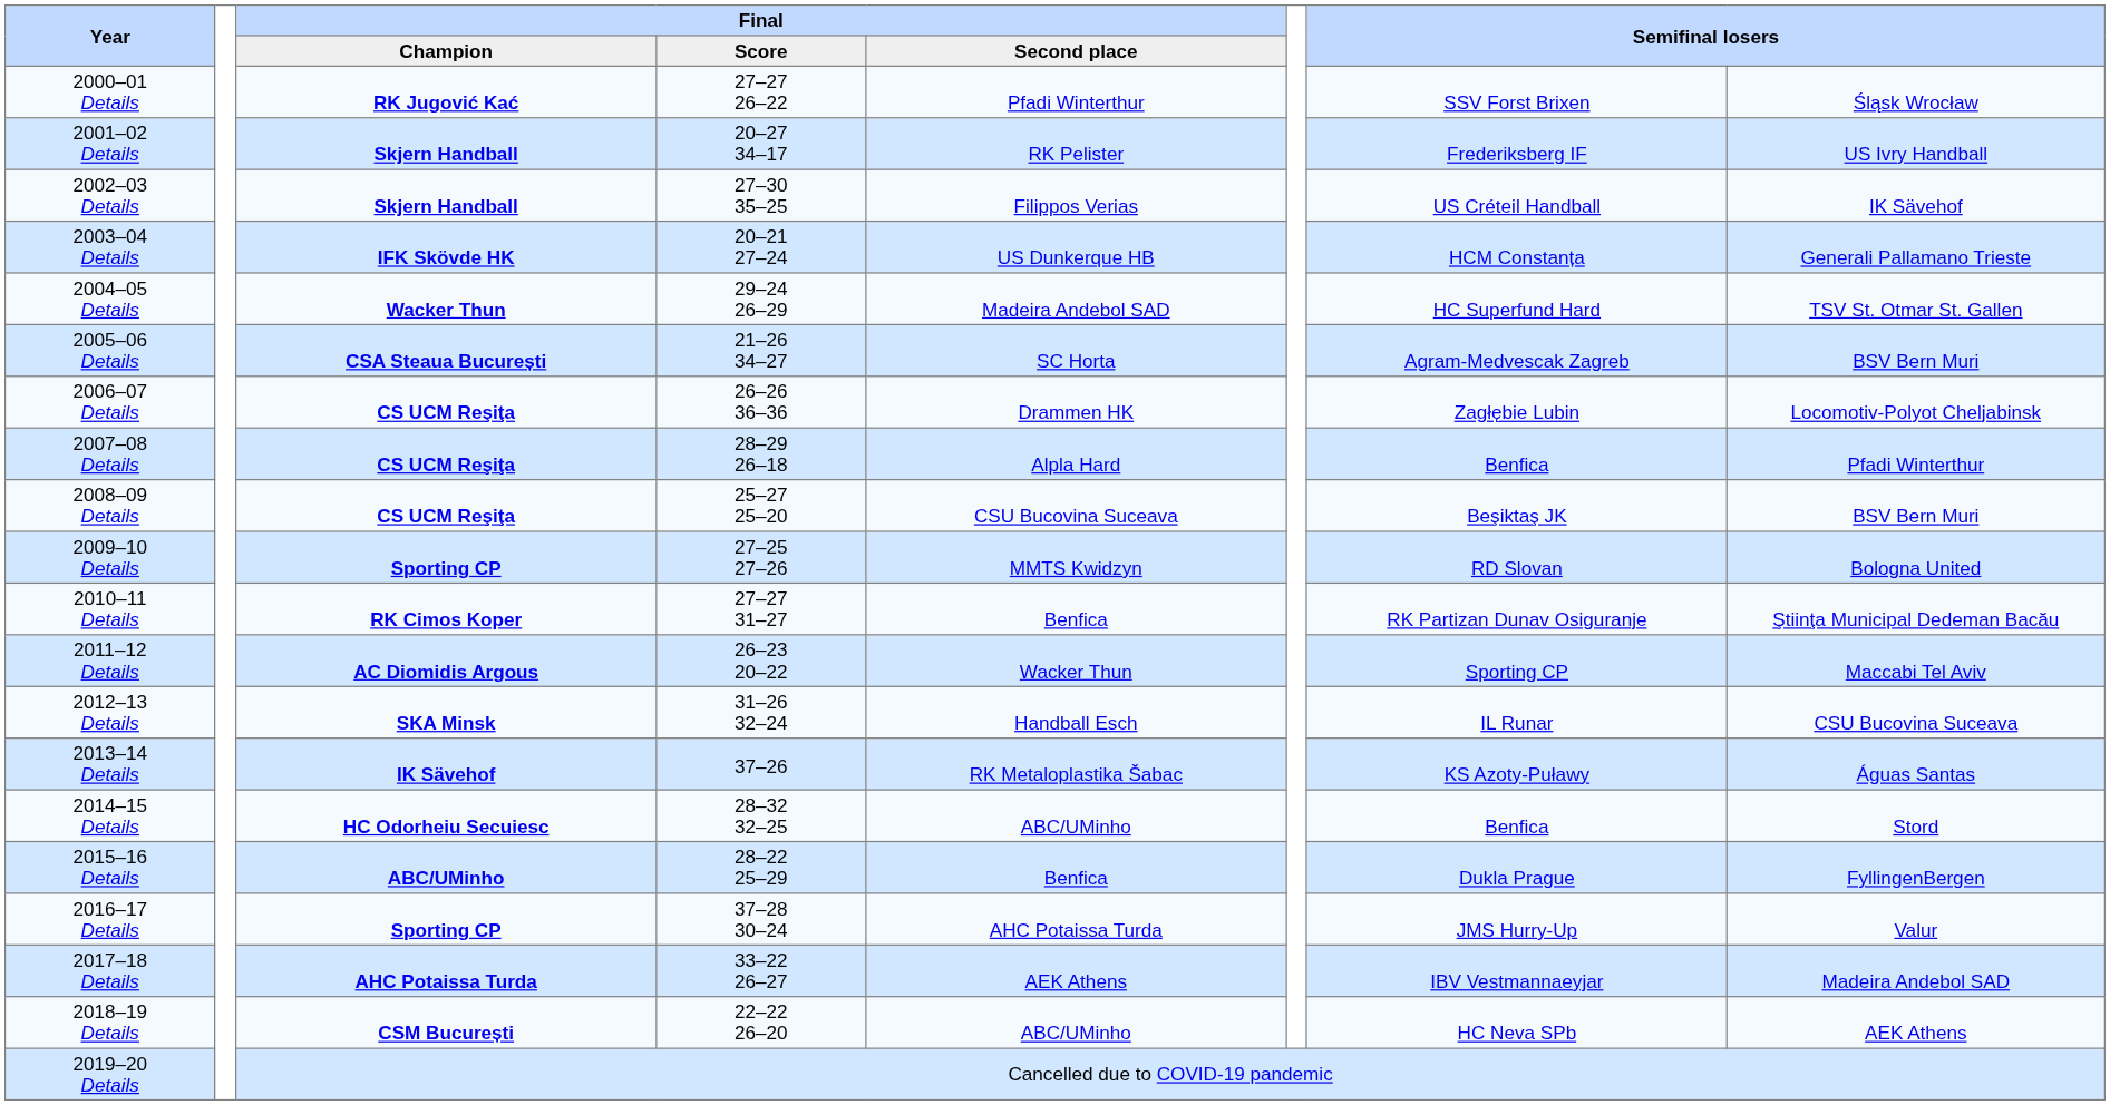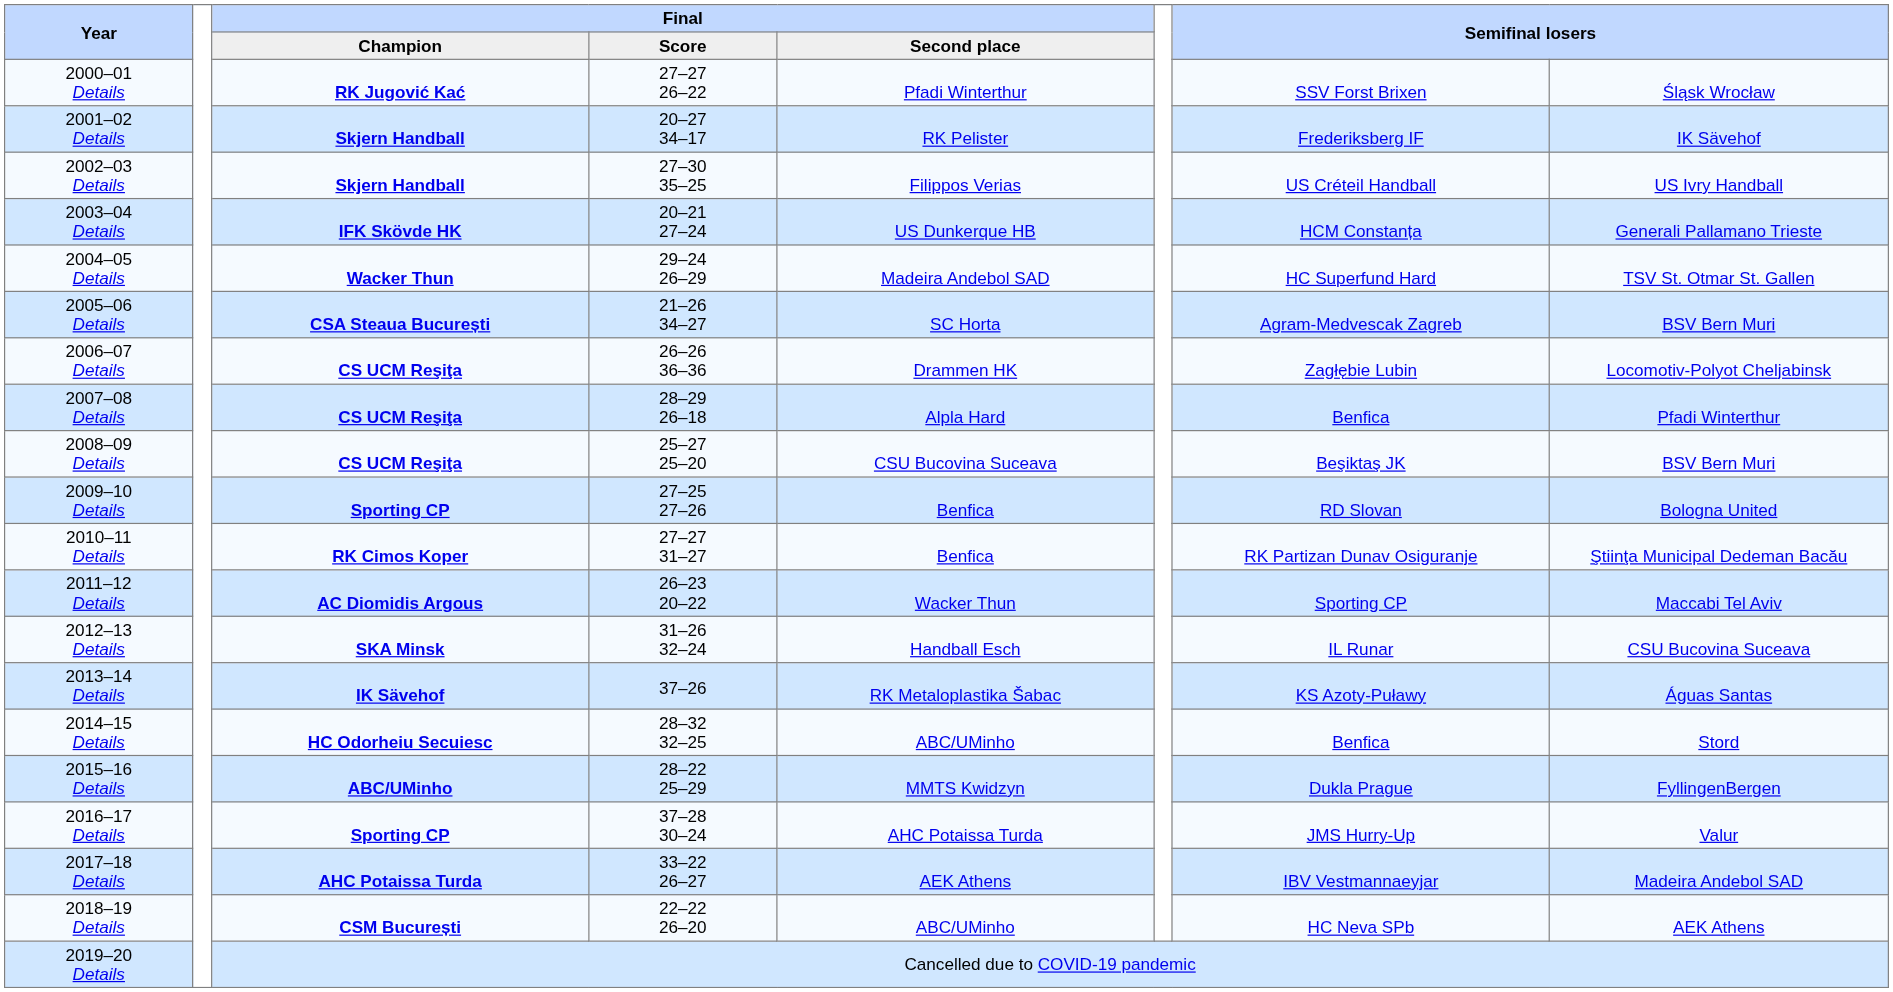 <table border=1 style="border-collapse:collapse; font-size:90%;" cellpadding=3 cellspacing=0 width=100%>
 <tr bgcolor=#C1D8FF>
 <th rowspan=2 width="10%">Year</th>
 <th rowspan="22" width="1%" bgcolor="ffffff"></th>
 <th colspan=3>Final</th>
 <th rowspan="21" width="1%" bgcolor="ffffff"></th>
 <th ! colspan="3" rowspan="2" width="40%">Semifinal losers</th>
 </tr>
 <tr bgcolor=#EFEFEF>
 <th width="20%">Champion</th>
 <th width="10%">Score</th>
 <th width="20%">Second place</th>
 </tr>
 <tr align=center bgcolor=#F5FAFF>
 <td>2000–01<br><em><a href='#'>Details</a></em></td>
 <td><br> <strong><a href='#'>RK Jugović Kać</a></strong></td>
 <td>27–27 <br> 26–22</td>
 <td><br> <a href='#'>Pfadi Winterthur</a></td>
 <td width="20%"><br> <a href='#'>SSV Forst Brixen</a></td>
 <td><br> <a href='#'>Śląsk Wrocław</a></td>
 </tr>
 <tr align=center bgcolor=#D0E7FF>
 <td>2001–02<br><em><a href='#'>Details</a></em></td>
 <td><br> <strong><a href='#'>Skjern Handball</a></strong></td>
 <td>20–27 <br> 34–17</td>
 <td><br> <a href='#'>RK Pelister</a></td>
 <td><br><a href='#'>Frederiksberg IF</a></td>
-<td><br> <a href='#'>US Ivry Handball</a></td>
+<td><br> <a href='#'>IK Sävehof</a></td>
 </tr>
 <tr align=center bgcolor=#F5FAFF>
 <td>2002–03<br><em><a href='#'>Details</a></em></td>
 <td><br> <strong><a href='#'>Skjern Handball</a></strong></td>
 <td>27–30 <br> 35–25</td>
 <td><br><a href='#'>Filippos Verias</a></td>
 <td><br> <a href='#'>US Créteil Handball</a></td>
-<td><br> <a href='#'>IK Sävehof</a></td>
+<td><br> <a href='#'>US Ivry Handball</a></td>
 </tr>
 <tr align=center bgcolor=#D0E7FF>
 <td>2003–04<br><em><a href='#'>Details</a></em></td>
 <td><br> <strong><a href='#'>IFK Skövde HK</a></strong></td>
 <td>20–21 <br> 27–24</td>
 <td><br> <a href='#'>US Dunkerque HB</a></td>
 <td><br> <a href='#'>HCM Constanța</a></td>
 <td><br> <a href='#'>Generali Pallamano Trieste</a></td>
 </tr>
 <tr align=center bgcolor=#F5FAFF>
 <td>2004–05<br><em><a href='#'>Details</a></em></td>
 <td><br> <strong><a href='#'>Wacker Thun</a></strong></td>
 <td>29–24 <br> 26–29</td>
 <td><br> <a href='#'>Madeira Andebol SAD</a></td>
 <td><br> <a href='#'>HC Superfund Hard</a></td>
 <td><br> <a href='#'>TSV St. Otmar St. Gallen</a></td>
 </tr>
 <tr align=center bgcolor=#D0E7FF>
 <td>2005–06<br><em><a href='#'>Details</a></em></td>
 <td><br> <strong><a href='#'>CSA Steaua București</a></strong></td>
 <td>21–26 <br> 34–27</td>
 <td><br> <a href='#'>SC Horta</a></td>
 <td><br> <a href='#'>Agram-Medvescak Zagreb</a></td>
 <td><br> <a href='#'>BSV Bern Muri</a></td>
 </tr>
 <tr align=center bgcolor=#F5FAFF>
 <td>2006–07<br><em><a href='#'>Details</a></em></td>
 <td><br> <strong><a href='#'>CS UCM Reşiţa</a></strong></td>
 <td>26–26 <br> 36–36</td>
 <td><br> <a href='#'>Drammen HK</a></td>
 <td><br> <a href='#'>Zagłębie Lubin</a></td>
 <td><br> <a href='#'>Locomotiv-Polyot Cheljabinsk</a></td>
 </tr>
 <tr align=center bgcolor=#D0E7FF>
 <td>2007–08<br><em><a href='#'>Details</a></em></td>
 <td><br> <strong><a href='#'>CS UCM Reşiţa</a></strong></td>
 <td>28–29 <br> 26–18</td>
 <td><br> <a href='#'>Alpla Hard</a></td>
 <td><br> <a href='#'>Benfica</a></td>
 <td><br> <a href='#'>Pfadi Winterthur</a></td>
 </tr>
 <tr align=center bgcolor=#F5FAFF>
 <td>2008–09<br><em><a href='#'>Details</a></em></td>
 <td><br> <strong><a href='#'>CS UCM Reşiţa</a></strong></td>
 <td>25–27 <br> 25–20</td>
 <td><br> <a href='#'>CSU Bucovina Suceava</a></td>
 <td><br> <a href='#'>Beşiktaş JK</a></td>
 <td><br> <a href='#'>BSV Bern Muri</a></td>
 </tr>
 <tr align=center bgcolor=#D0E7FF>
 <td>2009–10<br><em><a href='#'>Details</a></em></td>
 <td><br> <strong><a href='#'>Sporting CP</a></strong></td>
 <td>27–25 <br> 27–26</td>
-<td><br> <a href='#'>MMTS Kwidzyn</a></td>
+<td><br> <a href='#'>Benfica</a></td>
 <td><br> <a href='#'>RD Slovan</a></td>
 <td><br> <a href='#'>Bologna United</a></td>
 </tr>
 <tr align=center bgcolor=#F5FAFF>
 <td>2010–11<br><em><a href='#'>Details</a></em></td>
 <td><br> <strong><a href='#'>RK Cimos Koper</a></strong></td>
 <td>27–27 <br> 31–27</td>
 <td><br> <a href='#'>Benfica</a></td>
 <td><br> <a href='#'>RK Partizan Dunav Osiguranje</a></td>
 <td><br> <a href='#'>Ştiinţa Municipal Dedeman Bacău</a></td>
 </tr>
 <tr align=center bgcolor=#D0E7FF>
 <td>2011–12<br><em><a href='#'>Details</a></em></td>
 <td><br> <strong><a href='#'>AC Diomidis Argous</a></strong></td>
 <td>26–23 <br> 20–22</td>
 <td><br> <a href='#'>Wacker Thun</a></td>
 <td><br> <a href='#'>Sporting CP</a></td>
 <td><br> <a href='#'>Maccabi Tel Aviv</a></td>
 </tr>
 <tr align=center bgcolor=#F5FAFF>
 <td>2012–13<br><em><a href='#'>Details</a></em></td>
 <td><br> <strong><a href='#'>SKA Minsk</a></strong></td>
 <td>31–26 <br> 32–24</td>
 <td><br> <a href='#'>Handball Esch</a></td>
 <td><br> <a href='#'>IL Runar</a></td>
 <td><br> <a href='#'>CSU Bucovina Suceava</a></td>
 </tr>
 <tr align=center bgcolor=#D0E7FF>
 <td>2013–14<br><em><a href='#'>Details</a></em></td>
 <td><br> <strong><a href='#'>IK Sävehof</a></strong></td>
 <td>37–26 <sup></sup></td>
 <td><br> <a href='#'>RK Metaloplastika Šabac</a></td>
 <td><br> <a href='#'>KS Azoty-Puławy</a></td>
 <td><br> <a href='#'>Águas Santas</a></td>
 </tr>
 <tr align=center bgcolor=#F5FAFF>
 <td>2014–15<br><em><a href='#'>Details</a></em></td>
 <td><br> <strong><a href='#'>HC Odorheiu Secuiesc</a></strong></td>
 <td>28–32 <br> 32–25</td>
 <td><br> <a href='#'>ABC/UMinho</a></td>
 <td><br> <a href='#'>Benfica</a></td>
 <td><br> <a href='#'>Stord</a></td>
 </tr>
 <tr align=center bgcolor=#D0E7FF>
 <td>2015–16<br><em><a href='#'>Details</a></em></td>
 <td><br> <strong><a href='#'>ABC/UMinho</a></strong></td>
 <td>28–22 <br> 25–29</td>
-<td><br> <a href='#'>Benfica</a></td>
+<td><br> <a href='#'>MMTS Kwidzyn</a></td>
 <td><br> <a href='#'>Dukla Prague</a></td>
 <td><br> <a href='#'>FyllingenBergen</a></td>
 </tr>
 <tr align=center bgcolor=#F5FAFF>
 <td>2016–17<br><em><a href='#'>Details</a></em></td>
 <td><br> <strong><a href='#'>Sporting CP</a></strong></td>
 <td>37–28 <br> 30–24</td>
 <td><br> <a href='#'>AHC Potaissa Turda</a></td>
 <td><br> <a href='#'>JMS Hurry-Up</a></td>
 <td><br> <a href='#'>Valur</a></td>
 </tr>
 <tr align=center bgcolor=#D0E7FF>
 <td>2017–18<br><em><a href='#'>Details</a></em></td>
 <td><br> <strong><a href='#'>AHC Potaissa Turda</a></strong></td>
 <td>33–22 <br> 26–27</td>
 <td><br> <a href='#'>AEK Athens</a></td>
 <td><br> <a href='#'>IBV Vestmannaeyjar</a></td>
 <td><br> <a href='#'>Madeira Andebol SAD</a></td>
 </tr>
 <tr align=center bgcolor=#F5FAFF>
 <td>2018–19<br><em><a href='#'>Details</a></em></td>
 <td><br> <strong><a href='#'>CSM București</a></strong></td>
 <td>22–22 <br> 26–20</td>
 <td><br><a href='#'>ABC/UMinho</a></td>
 <td><br> <a href='#'>HC Neva SPb</a></td>
 <td><br> <a href='#'>AEK Athens</a></td>
 </tr>
 <tr align=center bgcolor=#D0E7FF>
 <td>2019–20<br><em><a href='#'>Details</a></em></td>
 <td colspan=6>Cancelled due to <a href='#'>COVID-19 pandemic</a></td>
 </tr>
 <tr>
 </tr>
 </table>
